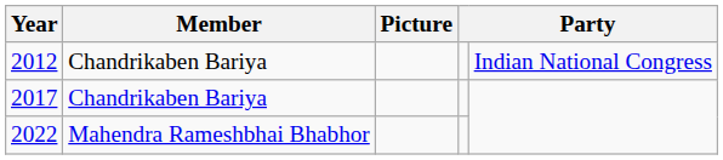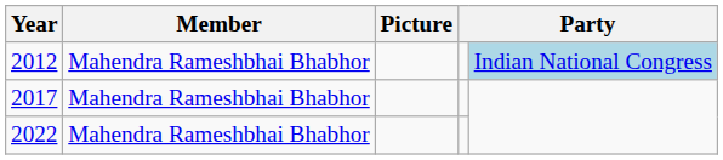 <table class="wikitable sortable">
 <tr>
 <th>Year</th>
 <th>Member</th>
 <th>Picture</th>
 <th colspan=2>Party</th>
 </tr>
 <tr>
 <td><a href='#'>2012</a></td>
-<td>Chandrikaben Bariya</td>
+<td><a href='#'>Mahendra Rameshbhai Bhabhor</a></td>
 <td></td>
 <td></td>
-<td><a href='#'>Indian National Congress</a></td>
+<td style="background: lightblue;"><a href='#'>Indian National Congress</a></td>
 </tr>
 <tr>
 <td><a href='#'>2017</a></td>
-<td><a href='#'>Chandrikaben Bariya</a></td>
+<td><a href='#'>Mahendra Rameshbhai Bhabhor</a></td>
 <td></td>
 <td></td>
 </tr>
 <tr>
 <td><a href='#'>2022</a></td>
 <td><a href='#'>Mahendra Rameshbhai Bhabhor</a></td>
 <td></td>
 <td></td>
 </tr>
 </table>
